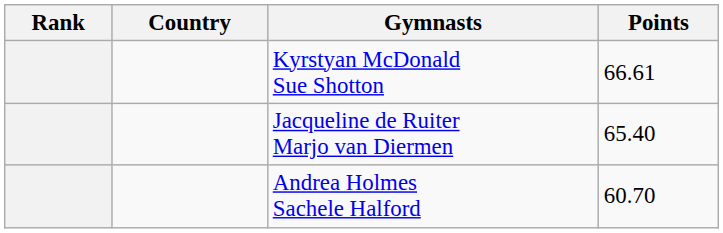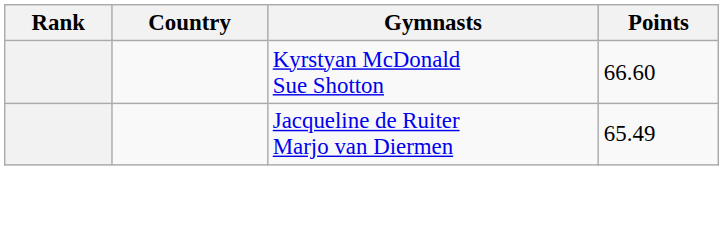 <table class="wikitable" width=500>
 <tr bgcolor="#efefef">
 <th>Rank</th>
 <th>Country</th>
 <th>Gymnasts</th>
 <th>Points</th>
 </tr>
 <tr>
 <th></th>
 <td></td>
 <td><a href='#'>Kyrstyan McDonald</a> <br> <a href='#'>Sue Shotton</a></td>
-<td>66.61</td>
+<td>66.60</td>
 </tr>
 <tr>
 <th></th>
 <td></td>
 <td><a href='#'>Jacqueline de Ruiter</a> <br> <a href='#'>Marjo van Diermen</a></td>
-<td>65.40</td>
-</tr>
-<tr>
-<th></th>
-<td></td>
-<td><a href='#'>Andrea Holmes</a> <br> <a href='#'>Sachele Halford</a></td>
-<td>60.70</td>
+<td>65.49</td>
 </tr>
 </table>
